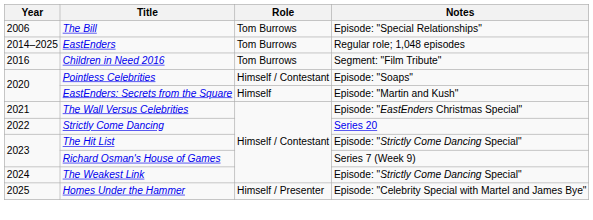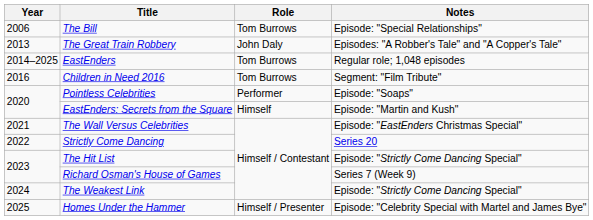 <table class="wikitable unsortable">
 <tr>
 <th>Year</th>
 <th>Title</th>
 <th>Role</th>
 <th>Notes</th>
 </tr>
 <tr>
 <td>2006</td>
 <td><em><a href='#'>The Bill</a></em></td>
 <td>Tom Burrows</td>
 <td>Episode: "Special Relationships"</td>
+</tr>
+<tr>
+<td>2013</td>
+<td><em><a href='#'>The Great Train Robbery</a></em></td>
+<td>John Daly</td>
+<td>Episodes: "A Robber's Tale" and "A Copper's Tale"</td>
 </tr>
 <tr>
 <td>2014–2025</td>
 <td><em><a href='#'>EastEnders</a></em></td>
 <td>Tom Burrows</td>
 <td>Regular role; 1,048 episodes</td>
 </tr>
 <tr>
 <td>2016</td>
 <td><em><a href='#'>Children in Need 2016</a></em></td>
 <td>Tom Burrows</td>
 <td>Segment: "Film Tribute"</td>
 </tr>
 <tr>
 <td rowspan="2">2020</td>
 <td><em><a href='#'>Pointless Celebrities</a></em></td>
-<td>Himself / Contestant</td>
+<td>Performer</td>
 <td>Episode: "Soaps"</td>
 </tr>
 <tr>
 <td><em><a href='#'>EastEnders: Secrets from the Square</a></em></td>
 <td>Himself</td>
 <td>Episode: "Martin and Kush"</td>
 </tr>
 <tr>
 <td>2021</td>
 <td><em><a href='#'>The Wall Versus Celebrities</a></em></td>
 <td rowspan="5">Himself / Contestant</td>
 <td>Episode: "<em>EastEnders</em> Christmas Special"</td>
 </tr>
 <tr>
 <td>2022</td>
 <td><em><a href='#'>Strictly Come Dancing</a></em></td>
 <td><a href='#'>Series 20</a></td>
 </tr>
 <tr>
 <td rowspan="2">2023</td>
 <td><em><a href='#'>The Hit List</a></em></td>
 <td>Episode: "<em>Strictly Come Dancing</em> Special"</td>
 </tr>
 <tr>
 <td><em><a href='#'>Richard Osman's House of Games</a></em></td>
 <td>Series 7 (Week 9)</td>
 </tr>
 <tr>
 <td>2024</td>
 <td><em><a href='#'>The Weakest Link</a></em></td>
 <td>Episode: "<em>Strictly Come Dancing</em> Special"</td>
 </tr>
 <tr>
 <td>2025</td>
 <td><em><a href='#'>Homes Under the Hammer</a></em></td>
 <td>Himself / Presenter</td>
 <td>Episode: "Celebrity Special with Martel and James Bye"</td>
 </tr>
 </table>
